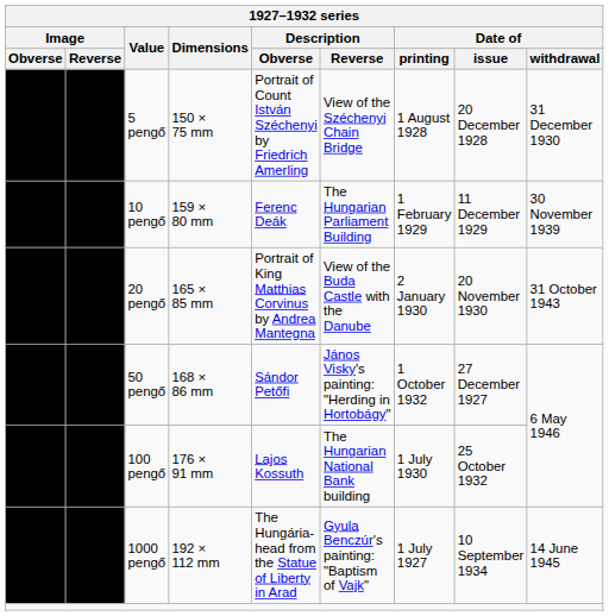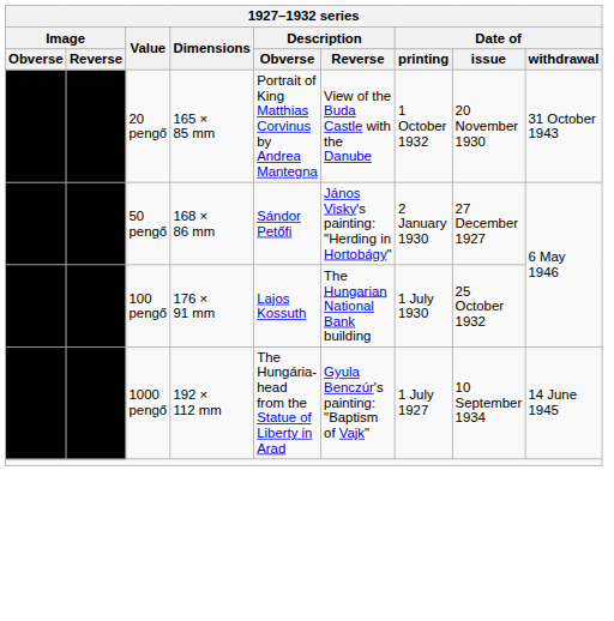 <table class="wikitable" style="font-size: 90%">
 <tr>
 <th colspan="9">1927–1932 series</th>
 </tr>
 <tr>
 <th colspan="2">Image</th>
 <th rowspan="2">Value</th>
 <th rowspan="2">Dimensions</th>
 <th colspan="2">Description</th>
 <th colspan="3">Date of</th>
 </tr>
 <tr>
 <th>Obverse</th>
 <th>Reverse</th>
 <th>Obverse</th>
 <th>Reverse</th>
 <th>printing</th>
 <th>issue</th>
 <th>withdrawal</th>
 </tr>
 <tr>
 <td align="center" bgcolor="#000000"></td>
 <td align="center" bgcolor="#000000"></td>
-<td>5 pengő</td>
-<td>150 × 75 mm</td>
-<td>Portrait of Count <a href='#'>István Széchenyi</a> by <a href='#'>Friedrich Amerling</a></td>
-<td>View of the <a href='#'>Széchenyi Chain Bridge</a></td>
-<td>1 August 1928</td>
-<td>20 December 1928</td>
-<td>31 December 1930</td>
-</tr>
-<tr>
-<td align="center" bgcolor="#000000"></td>
-<td align="center" bgcolor="#000000"></td>
-<td>10 pengő</td>
-<td>159 × 80 mm</td>
-<td><a href='#'>Ferenc Deák</a></td>
-<td>The <a href='#'>Hungarian Parliament Building</a></td>
-<td>1 February 1929</td>
-<td>11 December 1929</td>
-<td>30 November 1939</td>
-</tr>
-<tr>
-<td align="center" bgcolor="#000000"></td>
-<td align="center" bgcolor="#000000"></td>
 <td>20 pengő</td>
 <td>165 × 85 mm</td>
 <td>Portrait of King <a href='#'>Matthias Corvinus</a> by <a href='#'>Andrea Mantegna</a></td>
 <td>View of the <a href='#'>Buda Castle</a> with the <a href='#'>Danube</a></td>
-<td>2 January 1930</td>
+<td>1 October 1932</td>
 <td>20 November 1930</td>
 <td>31 October 1943</td>
 </tr>
 <tr>
 <td align="center" bgcolor="#000000"></td>
 <td align="center" bgcolor="#000000"></td>
 <td>50 pengő</td>
 <td>168 × 86 mm</td>
 <td><a href='#'>Sándor Petőfi</a></td>
 <td><a href='#'>János Visky</a>'s painting: "Herding in <a href='#'>Hortobágy</a>"</td>
-<td>1 October 1932</td>
+<td>2 January 1930</td>
 <td>27 December 1927</td>
 <td rowspan="2">6 May 1946</td>
 </tr>
 <tr>
 <td align="center" bgcolor="#000000"></td>
 <td align="center" bgcolor="#000000"></td>
 <td>100 pengő</td>
 <td>176 × 91 mm</td>
 <td><a href='#'>Lajos Kossuth</a></td>
 <td>The <a href='#'>Hungarian National Bank</a> building</td>
 <td>1 July 1930</td>
 <td>25 October 1932</td>
 </tr>
 <tr>
 <td align="center" bgcolor="#000000"></td>
 <td align="center" bgcolor="#000000"></td>
 <td>1000 pengő</td>
 <td>192 × 112 mm</td>
 <td>The Hungária-head from the <a href='#'>Statue of Liberty in Arad</a></td>
 <td><a href='#'>Gyula Benczúr</a>'s painting: "Baptism of <a href='#'>Vajk</a>"</td>
 <td>1 July 1927</td>
 <td>10 September 1934</td>
 <td>14 June 1945</td>
 </tr>
 <tr>
 <td colspan="9"></td>
 </tr>
 </table>
